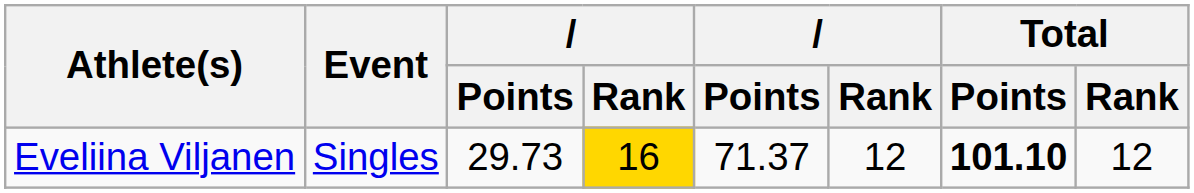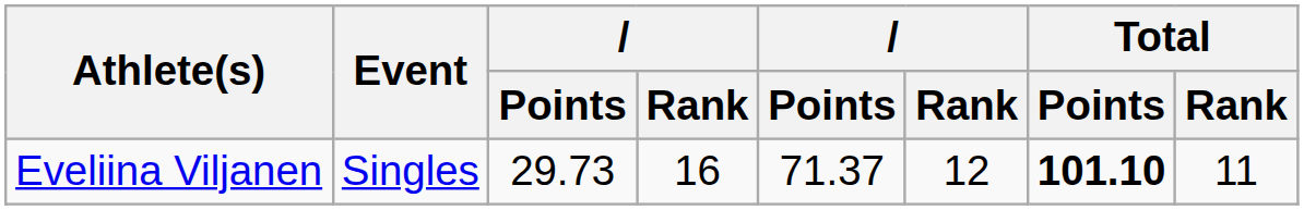 <table class="wikitable">
 <tr>
 <th rowspan="2">Athlete(s)</th>
 <th rowspan="2">Event</th>
 <th colspan="2">/</th>
 <th colspan="2">/</th>
 <th colspan="2">Total</th>
 </tr>
 <tr>
 <th>Points</th>
 <th>Rank</th>
 <th>Points</th>
 <th>Rank</th>
 <th>Points</th>
 <th>Rank</th>
 </tr>
 <tr>
 <td><a href='#'>Eveliina Viljanen</a></td>
 <td><a href='#'>Singles</a></td>
 <td align="center">29.73</td>
-<td align="center" style="background: gold;">16</td>
+<td align="center">16</td>
 <td align="center">71.37</td>
 <td align="center">12</td>
 <td align="center"><strong>101.10</strong></td>
-<td align="center">12</td>
+<td align="center">11</td>
 </tr>
 </table>
